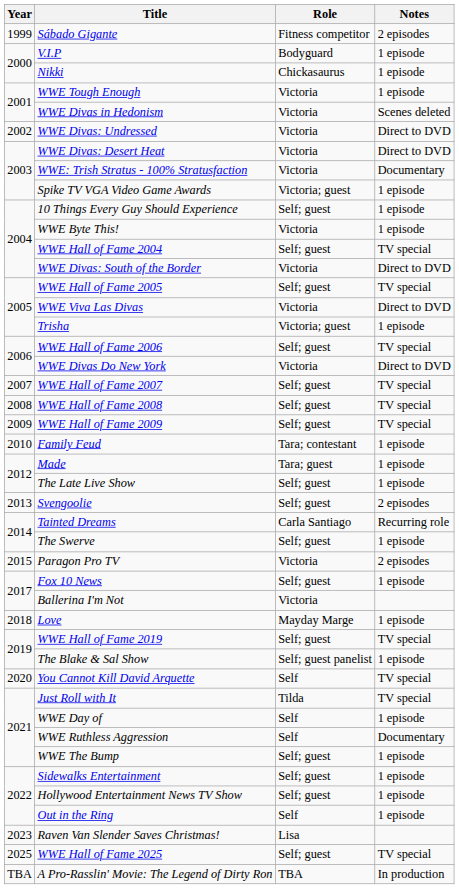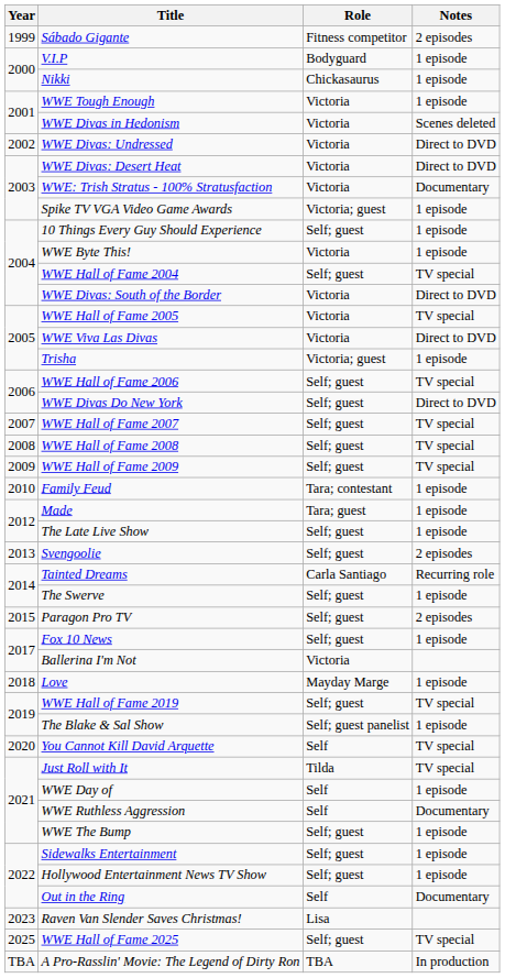 <table class="wikitable">
 <tr>
 <th>Year</th>
 <th>Title</th>
 <th>Role</th>
 <th>Notes</th>
 </tr>
 <tr>
 <td>1999</td>
 <td><em><a href='#'>Sábado Gigante</a></em></td>
 <td>Fitness competitor</td>
 <td>2 episodes</td>
 </tr>
 <tr>
 <td rowspan="2">2000</td>
 <td><em><a href='#'>V.I.P</a></em></td>
 <td>Bodyguard</td>
 <td>1 episode</td>
 </tr>
 <tr>
 <td><em><a href='#'>Nikki</a></em></td>
 <td>Chickasaurus</td>
 <td>1 episode</td>
 </tr>
 <tr>
 <td rowspan="2">2001</td>
 <td><em><a href='#'>WWE Tough Enough</a></em></td>
 <td>Victoria</td>
 <td>1 episode</td>
 </tr>
 <tr>
 <td><em><a href='#'>WWE Divas in Hedonism</a></em></td>
 <td>Victoria</td>
 <td>Scenes deleted</td>
 </tr>
 <tr>
 <td>2002</td>
 <td><em><a href='#'>WWE Divas: Undressed</a></em></td>
 <td>Victoria</td>
 <td>Direct to DVD</td>
 </tr>
 <tr>
 <td rowspan="3">2003</td>
 <td><em><a href='#'>WWE Divas: Desert Heat</a></em></td>
 <td>Victoria</td>
 <td>Direct to DVD</td>
 </tr>
 <tr>
 <td><em><a href='#'>WWE: Trish Stratus - 100% Stratusfaction</a></em></td>
 <td>Victoria</td>
 <td>Documentary</td>
 </tr>
 <tr>
 <td><em>Spike TV VGA Video Game Awards</em></td>
 <td>Victoria; guest</td>
 <td>1 episode</td>
 </tr>
 <tr>
 <td rowspan="4">2004</td>
 <td><em>10 Things Every Guy Should Experience</em></td>
 <td>Self; guest</td>
 <td>1 episode</td>
 </tr>
 <tr>
 <td><em>WWE Byte This!</em></td>
 <td>Victoria</td>
 <td>1 episode</td>
 </tr>
 <tr>
 <td><em><a href='#'>WWE Hall of Fame 2004</a></em></td>
 <td>Self; guest</td>
 <td>TV special</td>
 </tr>
 <tr>
 <td><em><a href='#'>WWE Divas: South of the Border</a></em></td>
 <td>Victoria</td>
 <td>Direct to DVD</td>
 </tr>
 <tr>
 <td rowspan="3">2005</td>
 <td><em><a href='#'>WWE Hall of Fame 2005</a></em></td>
-<td>Self; guest</td>
+<td>Victoria</td>
 <td>TV special</td>
 </tr>
 <tr>
 <td><em><a href='#'>WWE Viva Las Divas</a></em></td>
 <td>Victoria</td>
 <td>Direct to DVD</td>
 </tr>
 <tr>
 <td><em><a href='#'>Trisha</a></em></td>
 <td>Victoria; guest</td>
 <td>1 episode</td>
 </tr>
 <tr>
 <td rowspan="2">2006</td>
 <td><em><a href='#'>WWE Hall of Fame 2006</a></em></td>
 <td>Self; guest</td>
 <td>TV special</td>
 </tr>
 <tr>
 <td><em><a href='#'>WWE Divas Do New York</a></em></td>
-<td>Victoria</td>
+<td>Self; guest</td>
 <td>Direct to DVD</td>
 </tr>
 <tr>
 <td>2007</td>
 <td><em><a href='#'>WWE Hall of Fame 2007</a></em></td>
 <td>Self; guest</td>
 <td>TV special</td>
 </tr>
 <tr>
 <td>2008</td>
 <td><em><a href='#'>WWE Hall of Fame 2008</a></em></td>
 <td>Self; guest</td>
 <td>TV special</td>
 </tr>
 <tr>
 <td>2009</td>
 <td><em><a href='#'>WWE Hall of Fame 2009</a></em></td>
 <td>Self; guest</td>
 <td>TV special</td>
 </tr>
 <tr>
 <td>2010</td>
 <td><em><a href='#'>Family Feud</a></em></td>
 <td>Tara; contestant</td>
 <td>1 episode</td>
 </tr>
 <tr>
 <td rowspan="2">2012</td>
 <td><em><a href='#'>Made</a></em></td>
 <td>Tara; guest</td>
 <td>1 episode</td>
 </tr>
 <tr>
 <td><em>The Late Live Show</em></td>
 <td>Self; guest</td>
 <td>1 episode</td>
 </tr>
 <tr>
 <td>2013</td>
 <td><em><a href='#'>Svengoolie</a></em></td>
 <td>Self; guest</td>
 <td>2 episodes</td>
 </tr>
 <tr>
 <td rowspan="2">2014</td>
 <td><em><a href='#'>Tainted Dreams</a></em></td>
 <td>Carla Santiago</td>
 <td>Recurring role</td>
 </tr>
 <tr>
 <td><em>The Swerve</em></td>
 <td>Self; guest</td>
 <td>1 episode</td>
 </tr>
 <tr>
 <td>2015</td>
 <td><em>Paragon Pro TV</em></td>
-<td>Victoria</td>
+<td>Self; guest</td>
 <td>2 episodes</td>
 </tr>
 <tr>
 <td rowspan="2">2017</td>
 <td><em><a href='#'>Fox 10 News</a></em></td>
 <td>Self; guest</td>
 <td>1 episode</td>
 </tr>
 <tr>
 <td><em>Ballerina I'm Not</em></td>
 <td>Victoria</td>
 <td></td>
 </tr>
 <tr>
 <td>2018</td>
 <td><em><a href='#'>Love</a></em></td>
 <td>Mayday Marge</td>
 <td>1 episode</td>
 </tr>
 <tr>
 <td rowspan="2">2019</td>
 <td><em><a href='#'>WWE Hall of Fame 2019</a></em></td>
 <td>Self; guest</td>
 <td>TV special</td>
 </tr>
 <tr>
 <td><em>The Blake & Sal Show</em></td>
 <td>Self; guest panelist</td>
 <td>1 episode</td>
 </tr>
 <tr>
 <td>2020</td>
 <td><em><a href='#'>You Cannot Kill David Arquette</a></em></td>
 <td>Self</td>
 <td>TV special</td>
 </tr>
 <tr>
 <td rowspan="4">2021</td>
 <td><em><a href='#'>Just Roll with It</a></em></td>
 <td>Tilda</td>
 <td>TV special</td>
 </tr>
 <tr>
 <td><em>WWE Day of</em></td>
 <td>Self</td>
 <td>1 episode</td>
 </tr>
 <tr>
 <td><em>WWE Ruthless Aggression</em></td>
 <td>Self</td>
 <td>Documentary</td>
 </tr>
 <tr>
 <td><em>WWE The Bump</em></td>
 <td>Self; guest</td>
 <td>1 episode</td>
 </tr>
 <tr>
 <td rowspan="3">2022</td>
 <td><em><a href='#'>Sidewalks Entertainment</a></em></td>
 <td>Self; guest</td>
 <td>1 episode</td>
 </tr>
 <tr>
 <td><em>Hollywood Entertainment News TV Show</em></td>
 <td>Self; guest</td>
 <td>1 episode</td>
 </tr>
 <tr>
 <td><em><a href='#'>Out in the Ring</a></em></td>
 <td>Self</td>
-<td>1 episode</td>
+<td>Documentary</td>
 </tr>
 <tr>
 <td>2023</td>
 <td><em>Raven Van Slender Saves Christmas!</em></td>
 <td>Lisa</td>
 <td></td>
 </tr>
 <tr>
 <td>2025</td>
 <td><em><a href='#'>WWE Hall of Fame 2025</a></em></td>
 <td>Self; guest</td>
 <td>TV special</td>
 </tr>
 <tr>
 <td>TBA</td>
 <td><em>A Pro-Rasslin' Movie: The Legend of Dirty Ron</em></td>
 <td>TBA</td>
 <td>In production</td>
 </tr>
 </table>
